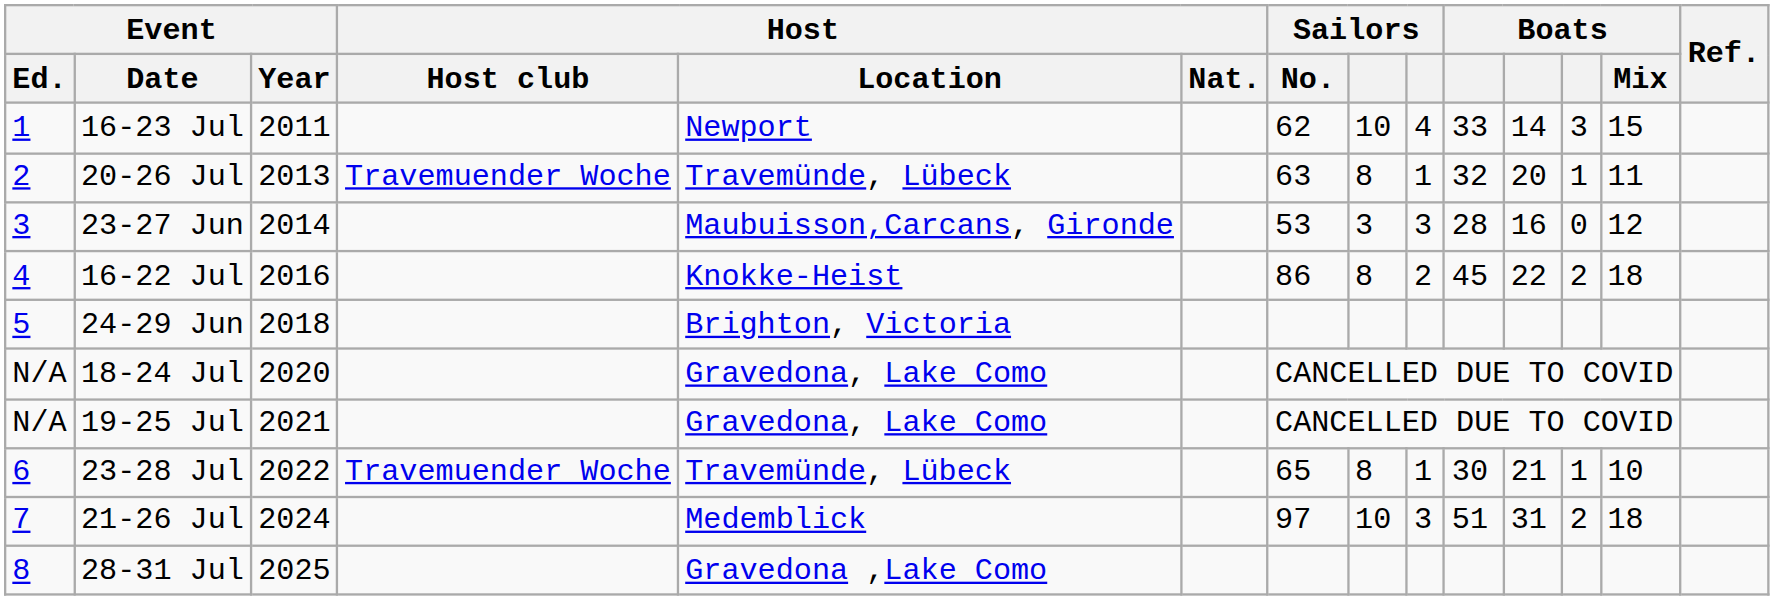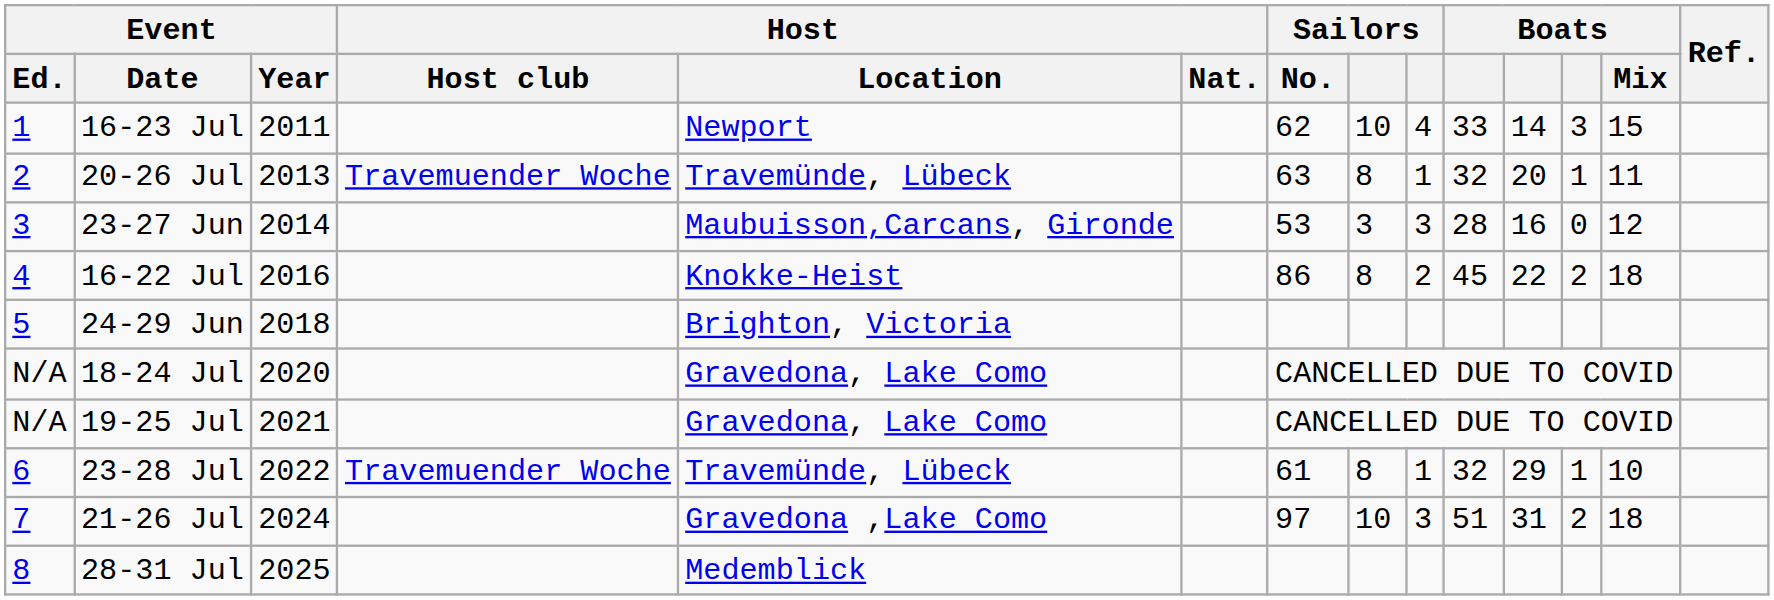 <table class="wikitable sortable">
 <tr>
 <th colspan=3>Event</th>
 <th colspan=3>Host</th>
 <th colspan=3>Sailors</th>
 <th colspan=4>Boats</th>
 <th rowspan=2>Ref.</th>
 </tr>
 <tr>
 <th>Ed.</th>
 <th>Date</th>
 <th>Year</th>
 <th>Host club</th>
 <th>Location</th>
 <th>Nat.</th>
 <th>No.</th>
 <th></th>
 <th></th>
 <th></th>
 <th></th>
 <th></th>
 <th>Mix</th>
 </tr>
 <tr>
 <td><a href='#'>1</a></td>
 <td>16-23 Jul</td>
 <td>2011</td>
 <td></td>
 <td><a href='#'>Newport</a></td>
 <td></td>
 <td>62</td>
 <td>10</td>
 <td>4</td>
 <td>33</td>
 <td>14</td>
 <td>3</td>
 <td>15</td>
 <td></td>
 </tr>
 <tr>
 <td><a href='#'>2</a></td>
 <td>20-26 Jul</td>
 <td>2013</td>
 <td><a href='#'>Travemuender Woche</a> <br></td>
 <td><a href='#'>Travemünde</a>, <a href='#'>Lübeck</a></td>
 <td></td>
 <td>63</td>
 <td>8</td>
 <td>1</td>
 <td>32</td>
 <td>20</td>
 <td>1</td>
 <td>11</td>
 <td>	</td>
 </tr>
 <tr>
 <td><a href='#'>3</a></td>
 <td>23-27 Jun</td>
 <td>2014</td>
 <td></td>
 <td><a href='#'>Maubuisson,Carcans</a>, <a href='#'>Gironde</a></td>
 <td></td>
 <td>53</td>
 <td>3</td>
 <td>3</td>
 <td>28</td>
 <td>16</td>
 <td>0</td>
 <td>12</td>
 <td>		</td>
 </tr>
 <tr>
 <td><a href='#'>4</a></td>
 <td>16-22 Jul</td>
 <td>2016</td>
 <td></td>
 <td><a href='#'>Knokke-Heist</a></td>
 <td></td>
 <td>86</td>
 <td>8</td>
 <td>2</td>
 <td>45</td>
 <td>22</td>
 <td>2</td>
 <td>18</td>
 <td> 	  </td>
 </tr>
 <tr>
 <td><a href='#'>5</a></td>
 <td>24-29 Jun</td>
 <td>2018</td>
 <td></td>
 <td><a href='#'>Brighton</a>, <a href='#'>Victoria</a></td>
 <td></td>
 <td></td>
 <td></td>
 <td></td>
 <td></td>
 <td></td>
 <td></td>
 <td></td>
 <td> </td>
 </tr>
 <tr>
 <td>N/A</td>
 <td>18-24 Jul</td>
 <td>2020</td>
 <td></td>
 <td><a href='#'>Gravedona</a>, <a href='#'>Lake Como</a></td>
 <td></td>
 <td colspan=7>CANCELLED DUE TO COVID</td>
 <td></td>
 </tr>
 <tr>
 <td>N/A</td>
 <td>19-25 Jul</td>
 <td>2021</td>
 <td></td>
 <td><a href='#'>Gravedona</a>, <a href='#'>Lake Como</a></td>
 <td></td>
 <td colspan=7>CANCELLED DUE TO COVID</td>
 <td></td>
 </tr>
 <tr>
 <td><a href='#'>6</a></td>
 <td>23-28 Jul</td>
 <td>2022</td>
 <td><a href='#'>Travemuender Woche</a> <br></td>
 <td><a href='#'>Travemünde</a>, <a href='#'>Lübeck</a></td>
 <td></td>
-<td>65</td>
+<td>61</td>
 <td>8</td>
 <td>1</td>
-<td>30</td>
-<td>21</td>
+<td>32</td>
+<td>29</td>
 <td>1</td>
 <td>10</td>
 <td></td>
 </tr>
 <tr>
 <td><a href='#'>7</a></td>
 <td>21-26 Jul</td>
 <td>2024</td>
 <td></td>
-<td><a href='#'>Medemblick</a></td>
+<td><a href='#'>Gravedona</a> ,<a href='#'>Lake Como</a></td>
 <td></td>
 <td>97</td>
 <td>10</td>
 <td>3</td>
 <td>51</td>
 <td>31</td>
 <td>2</td>
 <td>18</td>
 <td></td>
 </tr>
 <tr>
 <td><a href='#'>8</a></td>
 <td>28-31 Jul</td>
 <td>2025</td>
 <td></td>
-<td><a href='#'>Gravedona</a> ,<a href='#'>Lake Como</a></td>
+<td><a href='#'>Medemblick</a></td>
 <td></td>
 <td></td>
 <td></td>
 <td></td>
 <td></td>
 <td></td>
 <td></td>
 <td></td>
 <td></td>
 </tr>
 </table>
